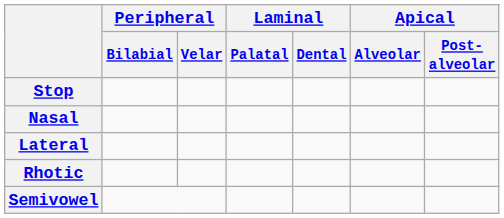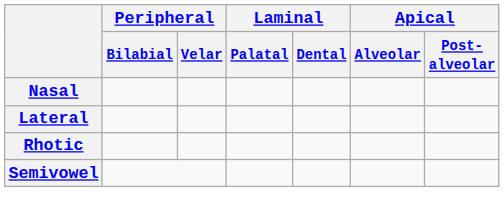 <table class="wikitable" style="text-align:center;">
 <tr>
 <th rowspan="2"></th>
 <th colspan="2"><a href='#'>Peripheral</a></th>
 <th colspan="2"><a href='#'>Laminal</a></th>
 <th colspan="2"><a href='#'>Apical</a></th>
 </tr>
 <tr>
 <th><a href='#'><small>Bilabial</small></a></th>
 <th><a href='#'><small>Velar</small></a></th>
 <th><a href='#'><small>Palatal</small></a></th>
 <th><a href='#'><small>Dental</small></a></th>
 <th><a href='#'><small>Alveolar</small></a></th>
 <th><a href='#'><small>Post-<br>alveolar</small></a></th>
-</tr>
-<tr>
-<th><a href='#'>Stop</a></th>
-<td> </td>
-<td> </td>
-<td> </td>
-<td> </td>
-<td> </td>
-<td></td>
 </tr>
 <tr>
 <th><a href='#'>Nasal</a></th>
 <td> </td>
 <td> </td>
 <td> </td>
 <td> </td>
 <td> </td>
 <td></td>
 </tr>
 <tr>
 <th><a href='#'>Lateral</a></th>
 <td></td>
 <td></td>
 <td></td>
 <td></td>
 <td> </td>
 <td></td>
 </tr>
 <tr>
 <th><a href='#'>Rhotic</a></th>
 <td></td>
 <td></td>
 <td></td>
 <td></td>
 <td> </td>
 <td> </td>
 </tr>
 <tr>
 <th><a href='#'>Semivowel</a></th>
 <td colspan="2"> </td>
 <td> </td>
 <td></td>
 <td></td>
 <td></td>
 </tr>
 </table>
